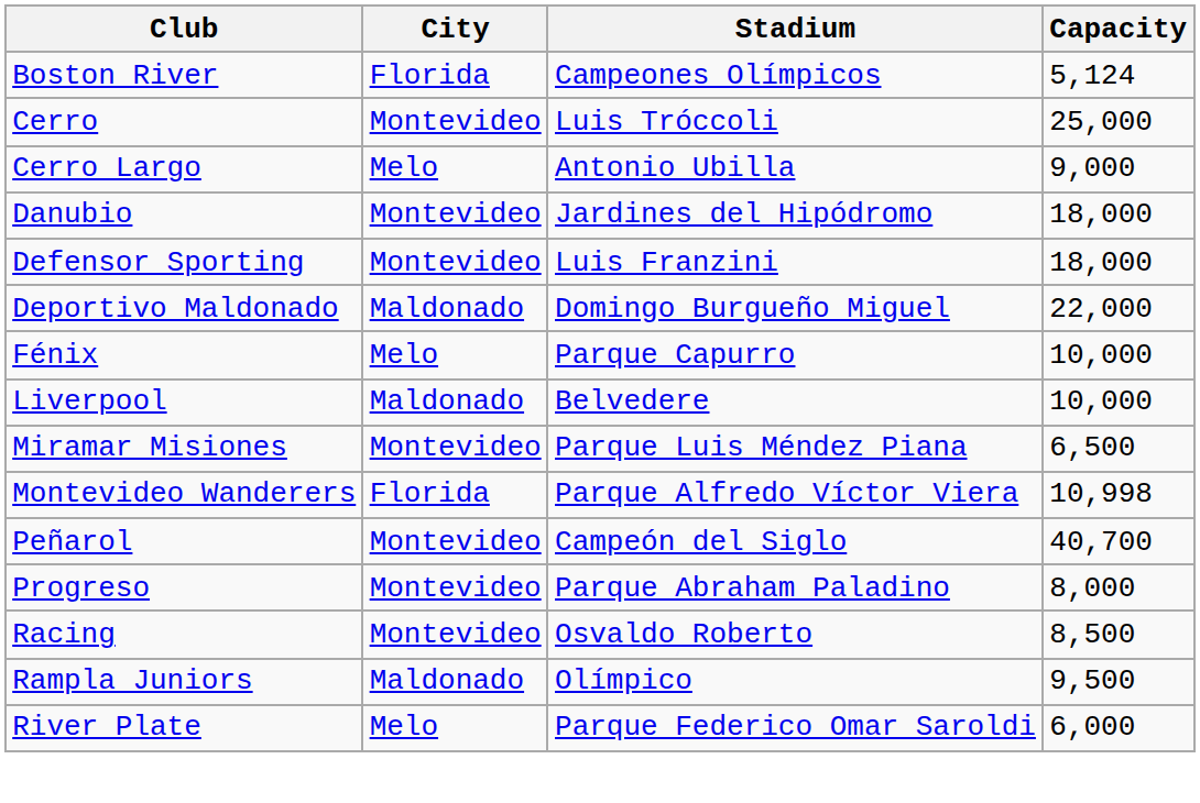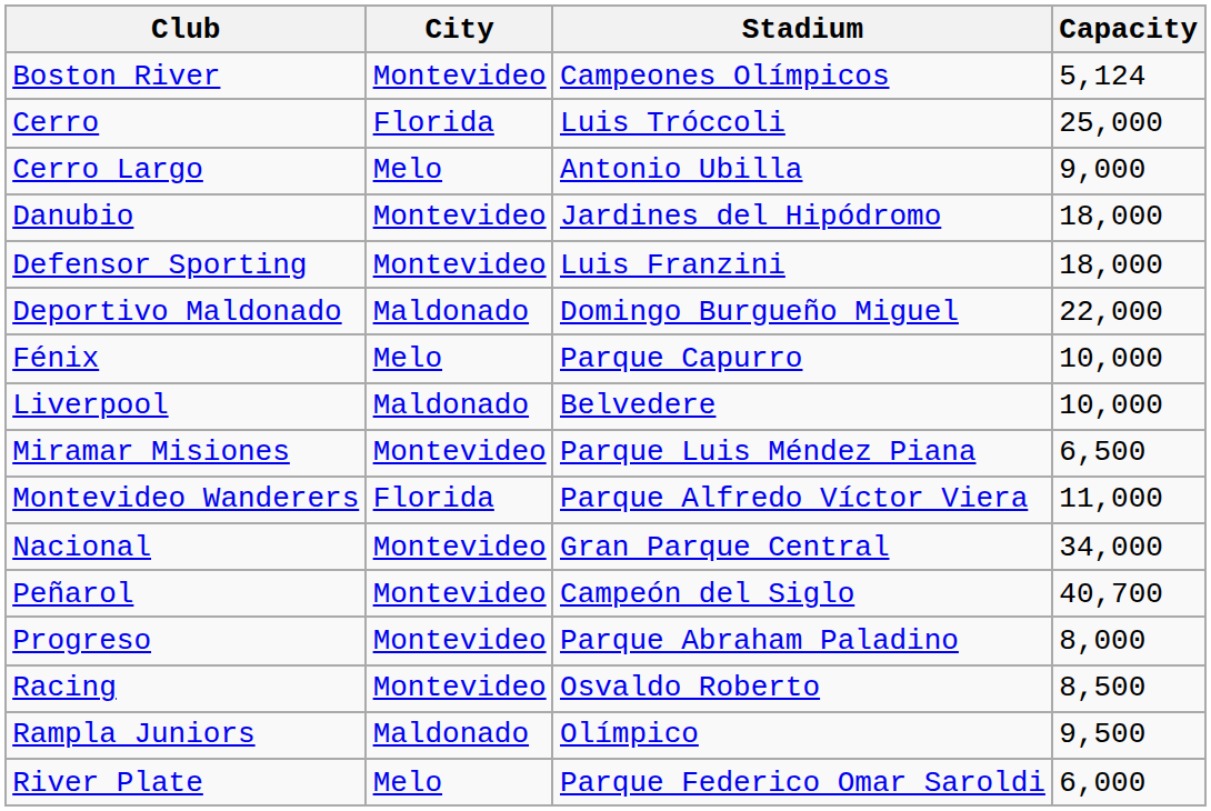 <table class="wikitable sortable">
 <tr>
 <th>Club</th>
 <th>City</th>
 <th>Stadium</th>
 <th>Capacity</th>
 </tr>
 <tr>
 <td><a href='#'>Boston River</a></td>
-<td><a href='#'>Florida</a></td>
+<td><a href='#'>Montevideo</a></td>
 <td><a href='#'>Campeones Olímpicos</a></td>
 <td>5,124</td>
 </tr>
 <tr>
 <td><a href='#'>Cerro</a></td>
-<td><a href='#'>Montevideo</a></td>
+<td><a href='#'>Florida</a></td>
 <td><a href='#'>Luis Tróccoli</a></td>
 <td>25,000</td>
 </tr>
 <tr>
 <td><a href='#'>Cerro Largo</a></td>
 <td><a href='#'>Melo</a></td>
 <td><a href='#'>Antonio Ubilla</a></td>
 <td>9,000</td>
 </tr>
 <tr>
 <td><a href='#'>Danubio</a></td>
 <td><a href='#'>Montevideo</a></td>
 <td><a href='#'>Jardines del Hipódromo</a></td>
 <td>18,000</td>
 </tr>
 <tr>
 <td><a href='#'>Defensor Sporting</a></td>
 <td><a href='#'>Montevideo</a></td>
 <td><a href='#'>Luis Franzini</a></td>
 <td>18,000</td>
 </tr>
 <tr>
 <td><a href='#'>Deportivo Maldonado</a></td>
 <td><a href='#'>Maldonado</a></td>
 <td><a href='#'>Domingo Burgueño Miguel</a></td>
 <td>22,000</td>
 </tr>
 <tr>
 <td><a href='#'>Fénix</a></td>
 <td><a href='#'>Melo</a></td>
 <td><a href='#'>Parque Capurro</a></td>
 <td>10,000</td>
 </tr>
 <tr>
 <td><a href='#'>Liverpool</a></td>
 <td><a href='#'>Maldonado</a></td>
 <td><a href='#'>Belvedere</a></td>
 <td>10,000</td>
 </tr>
 <tr>
 <td><a href='#'>Miramar Misiones</a></td>
 <td><a href='#'>Montevideo</a></td>
 <td><a href='#'>Parque Luis Méndez Piana</a></td>
 <td>6,500</td>
 </tr>
 <tr>
 <td><a href='#'>Montevideo Wanderers</a></td>
 <td><a href='#'>Florida</a></td>
 <td><a href='#'>Parque Alfredo Víctor Viera</a></td>
-<td>10,998</td>
+<td>11,000</td>
+</tr>
+<tr>
+<td><a href='#'>Nacional</a></td>
+<td><a href='#'>Montevideo</a></td>
+<td><a href='#'>Gran Parque Central</a></td>
+<td>34,000</td>
 </tr>
 <tr>
 <td><a href='#'>Peñarol</a></td>
 <td><a href='#'>Montevideo</a></td>
 <td><a href='#'>Campeón del Siglo</a></td>
 <td>40,700</td>
 </tr>
 <tr>
 <td><a href='#'>Progreso</a></td>
 <td><a href='#'>Montevideo</a></td>
 <td><a href='#'>Parque Abraham Paladino</a></td>
 <td>8,000</td>
 </tr>
 <tr>
 <td><a href='#'>Racing</a></td>
 <td><a href='#'>Montevideo</a></td>
 <td><a href='#'>Osvaldo Roberto</a></td>
 <td>8,500</td>
 </tr>
 <tr>
 <td><a href='#'>Rampla Juniors</a></td>
 <td><a href='#'>Maldonado</a></td>
 <td><a href='#'>Olímpico</a></td>
 <td>9,500</td>
 </tr>
 <tr>
 <td><a href='#'>River Plate</a></td>
 <td><a href='#'>Melo</a></td>
 <td><a href='#'>Parque Federico Omar Saroldi</a></td>
 <td>6,000</td>
 </tr>
 </table>
